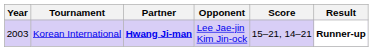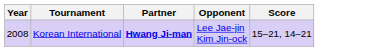 <table class="sortable wikitable" style="font-size: 90%;">
 <tr>
 <th>Year</th>
 <th>Tournament</th>
 <th>Partner</th>
 <th>Opponent</th>
 <th>Score</th>
-<th>Result</th>
 </tr>
 <tr style="background:#D8CEF6">
-<td align="center">2003</td>
+<td align="center">2008</td>
 <td align="left"><a href='#'>Korean International</a></td>
 <td align="left"><strong> <a href='#'>Hwang Ji-man</a></strong></td>
 <td align="left"> <a href='#'>Lee Jae-jin</a><br> <a href='#'>Kim Jin-ock</a></td>
 <td align="left">15–21, 14–21</td>
-<td style="text-align:left; background:white"> <strong>Runner-up</strong></td>
 </tr>
 </table>
